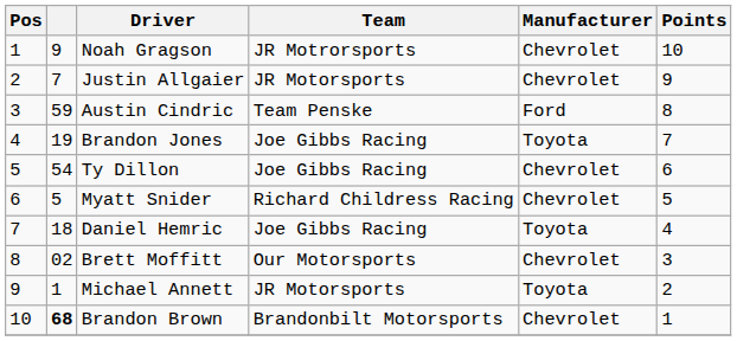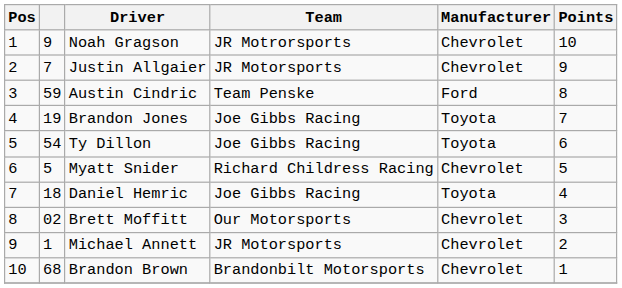 <table class="wikitable" style="font-size:98%">
 <tr>
 <th>Pos</th>
 <th></th>
 <th>Driver</th>
 <th>Team</th>
 <th>Manufacturer</th>
 <th>Points</th>
 </tr>
 <tr>
 <td>1</td>
 <td>9</td>
 <td>Noah Gragson</td>
 <td>JR Motrorsports</td>
 <td>Chevrolet</td>
 <td>10</td>
 </tr>
 <tr>
 <td>2</td>
 <td>7</td>
 <td>Justin Allgaier</td>
 <td>JR Motorsports</td>
 <td>Chevrolet</td>
 <td>9</td>
 </tr>
 <tr>
 <td>3</td>
 <td>59</td>
 <td>Austin Cindric</td>
 <td>Team Penske</td>
 <td>Ford</td>
 <td>8</td>
 </tr>
 <tr>
 <td>4</td>
 <td>19</td>
 <td>Brandon Jones</td>
 <td>Joe Gibbs Racing</td>
 <td>Toyota</td>
 <td>7</td>
 </tr>
 <tr>
 <td>5</td>
 <td>54</td>
 <td>Ty Dillon</td>
 <td>Joe Gibbs Racing</td>
-<td>Chevrolet</td>
+<td>Toyota</td>
 <td>6</td>
 </tr>
 <tr>
 <td>6</td>
 <td>5</td>
 <td>Myatt Snider</td>
 <td>Richard Childress Racing</td>
 <td>Chevrolet</td>
 <td>5</td>
 </tr>
 <tr>
 <td>7</td>
 <td>18</td>
 <td>Daniel Hemric</td>
 <td>Joe Gibbs Racing</td>
 <td>Toyota</td>
 <td>4</td>
 </tr>
 <tr>
 <td>8</td>
 <td>02</td>
 <td>Brett Moffitt</td>
 <td>Our Motorsports</td>
 <td>Chevrolet</td>
 <td>3</td>
 </tr>
 <tr>
 <td>9</td>
 <td>1</td>
 <td>Michael Annett</td>
 <td>JR Motorsports</td>
-<td>Toyota</td>
+<td>Chevrolet</td>
 <td>2</td>
 </tr>
 <tr>
 <td>10</td>
-<td><strong>68</strong></td>
+<td>68</td>
 <td>Brandon Brown</td>
 <td>Brandonbilt Motorsports</td>
 <td>Chevrolet</td>
 <td>1</td>
 </tr>
 <tr>
 </tr>
 </table>
